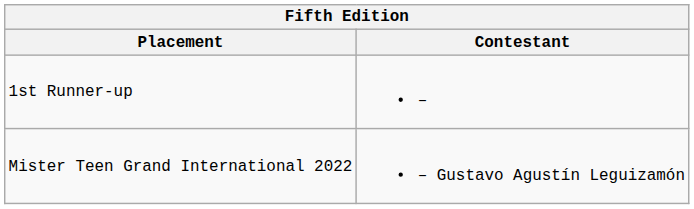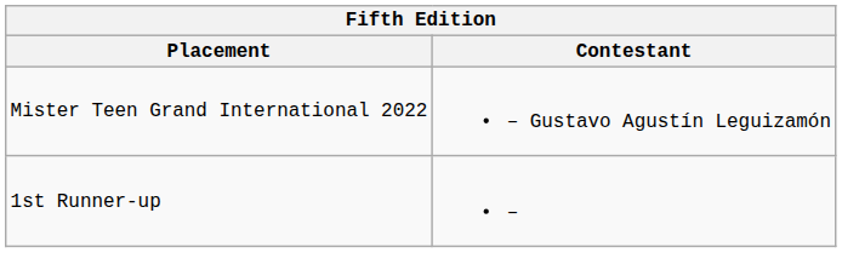 <table class="wikitable sortable" style="font-size: 85%;">
 <tr>
 <th colspan="2">Fifth Edition</th>
 </tr>
 <tr>
 <th>Placement</th>
 <th>Contestant</th>
 </tr>
 <tr>
+<td>Mister Teen Grand International 2022</td>
+<td><br><ul><li> – Gustavo Agustín Leguizamón</li></ul></td>
+</tr>
+<tr>
 <td>1st Runner-up</td>
 <td><br><ul><li> –</li></ul></td>
 </tr>
-<tr>
-<td>Mister Teen Grand International 2022</td>
-<td><br><ul><li> – Gustavo Agustín Leguizamón</li></ul></td>
-</tr>
 </table>
